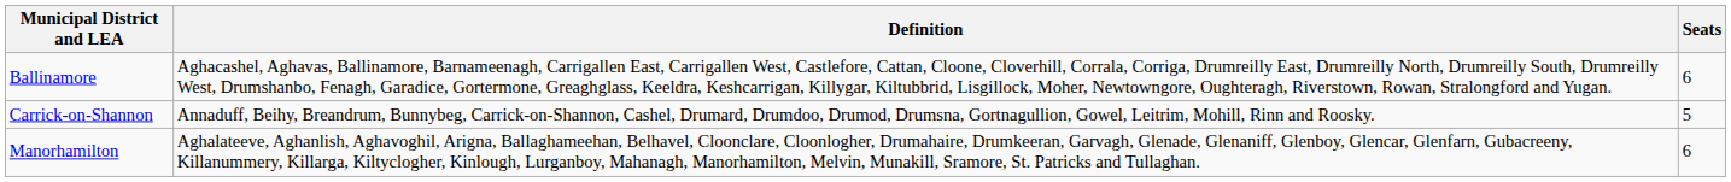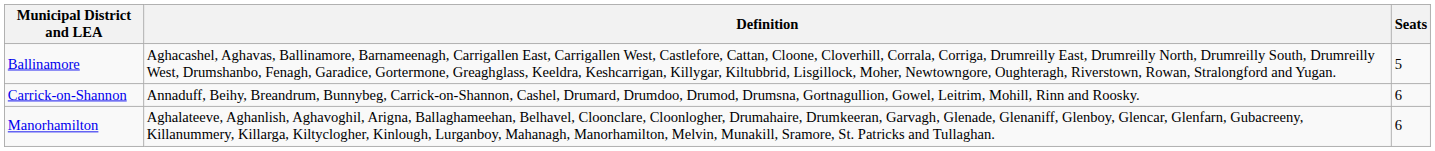 <table class="wikitable">
 <tr>
 <th>Municipal District and LEA</th>
 <th>Definition</th>
 <th>Seats</th>
 </tr>
 <tr>
 <td><a href='#'>Ballinamore</a></td>
 <td>Aghacashel, Aghavas, Ballinamore, Barnameenagh, Carrigallen East, Carrigallen West, Castlefore, Cattan, Cloone, Cloverhill, Corrala, Corriga, Drumreilly East, Drumreilly North, Drumreilly South, Drumreilly West, Drumshanbo, Fenagh, Garadice, Gortermone, Greaghglass, Keeldra, Keshcarrigan, Killygar, Kiltubbrid, Lisgillock, Moher, Newtowngore, Oughteragh, Riverstown, Rowan, Stralongford and Yugan.</td>
-<td>6</td>
+<td>5</td>
 </tr>
 <tr>
 <td><a href='#'>Carrick-on-Shannon</a></td>
 <td>Annaduff, Beihy, Breandrum, Bunnybeg, Carrick-on-Shannon, Cashel, Drumard, Drumdoo, Drumod, Drumsna, Gortnagullion, Gowel, Leitrim, Mohill, Rinn and Roosky.</td>
-<td>5</td>
+<td>6</td>
 </tr>
 <tr>
 <td><a href='#'>Manorhamilton</a></td>
 <td>Aghalateeve, Aghanlish, Aghavoghil, Arigna, Ballaghameehan, Belhavel, Cloonclare, Cloonlogher, Drumahaire, Drumkeeran, Garvagh, Glenade, Glenaniff, Glenboy, Glencar, Glenfarn, Gubacreeny, Killanummery, Killarga, Kiltyclogher, Kinlough, Lurganboy, Mahanagh, Manorhamilton, Melvin, Munakill, Sramore, St. Patricks and Tullaghan.</td>
 <td>6</td>
 </tr>
 </table>
